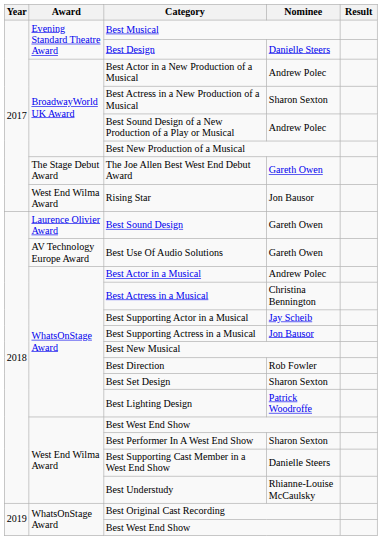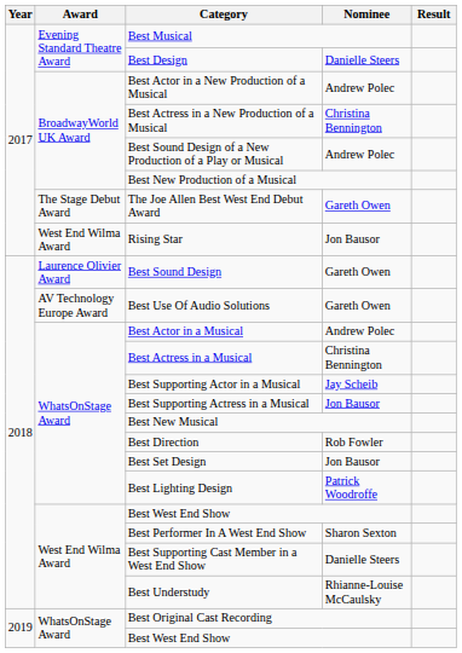 <table class="wikitable" style="width:95%;">
 <tr>
 <th style="width:5%;">Year</th>
 <th style="width:20%;">Award</th>
 <th style="width:45%;">Category</th>
 <th style="width:20%;">Nominee</th>
 <th style="width:10%;">Result</th>
 </tr>
 <tr>
 <td rowspan="8" style="text-align: center;">2017</td>
 <td rowspan="2"><a href='#'>Evening Standard Theatre Award</a></td>
 <td colspan="2"><a href='#'>Best Musical</a></td>
 <td></td>
 </tr>
 <tr>
 <td><a href='#'>Best Design</a></td>
 <td><a href='#'>Danielle Steers</a></td>
 <td></td>
 </tr>
 <tr>
 <td rowspan="4"><a href='#'>BroadwayWorld UK Award</a></td>
 <td>Best Actor in a New Production of a Musical</td>
 <td>Andrew Polec</td>
 <td></td>
 </tr>
 <tr>
 <td>Best Actress in a New Production of a Musical</td>
-<td>Sharon Sexton</td>
+<td><a href='#'>Christina Bennington</a></td>
 <td></td>
 </tr>
 <tr>
 <td>Best Sound Design of a New Production of a Play or Musical</td>
 <td>Andrew Polec</td>
 <td></td>
 </tr>
 <tr>
 <td colspan="2">Best New Production of a Musical</td>
 <td></td>
 </tr>
 <tr>
 <td>The Stage Debut Award</td>
 <td>The Joe Allen Best West End Debut Award</td>
 <td><a href='#'>Gareth Owen</a></td>
 <td></td>
 </tr>
 <tr>
 <td>West End Wilma Award</td>
 <td>Rising Star</td>
 <td>Jon Bausor</td>
 <td></td>
 </tr>
 <tr>
 <td rowspan="14" style="text-align: center;">2018</td>
 <td><a href='#'>Laurence Olivier Award</a></td>
 <td><a href='#'>Best Sound Design</a></td>
 <td>Gareth Owen</td>
 <td></td>
 </tr>
 <tr>
 <td>AV Technology Europe Award</td>
 <td>Best Use Of Audio Solutions</td>
 <td>Gareth Owen</td>
 <td></td>
 </tr>
 <tr>
 <td rowspan="8"><a href='#'>WhatsOnStage Award</a></td>
 <td><a href='#'>Best Actor in a Musical</a></td>
 <td>Andrew Polec</td>
 <td></td>
 </tr>
 <tr>
 <td><a href='#'>Best Actress in a Musical</a></td>
 <td>Christina Bennington</td>
 <td></td>
 </tr>
 <tr>
 <td>Best Supporting Actor in a Musical</td>
 <td><a href='#'>Jay Scheib</a></td>
 <td></td>
 </tr>
 <tr>
 <td>Best Supporting Actress in a Musical</td>
 <td><a href='#'>Jon Bausor</a></td>
 <td></td>
 </tr>
 <tr>
 <td colspan="2">Best New Musical</td>
 <td></td>
 </tr>
 <tr>
 <td>Best Direction</td>
 <td>Rob Fowler</td>
 <td></td>
 </tr>
 <tr>
 <td>Best Set Design</td>
-<td>Sharon Sexton</td>
+<td>Jon Bausor</td>
 <td></td>
 </tr>
 <tr>
 <td>Best Lighting Design</td>
 <td><a href='#'>Patrick Woodroffe</a></td>
 <td></td>
 </tr>
 <tr>
 <td rowspan="4">West End Wilma Award</td>
 <td colspan="2">Best West End Show</td>
 <td></td>
 </tr>
 <tr>
 <td>Best Performer In A West End Show</td>
 <td>Sharon Sexton</td>
 <td></td>
 </tr>
 <tr>
 <td>Best Supporting Cast Member in a West End Show</td>
 <td>Danielle Steers</td>
 <td></td>
 </tr>
 <tr>
 <td>Best Understudy</td>
 <td>Rhianne-Louise McCaulsky</td>
 <td></td>
 </tr>
 <tr>
 <td rowspan="2" style="text-align:center;">2019</td>
 <td rowspan="2">WhatsOnStage Award</td>
 <td colspan="2">Best Original Cast Recording</td>
 <td></td>
 </tr>
 <tr>
 <td colspan="2">Best West End Show</td>
 <td></td>
 </tr>
 </table>
